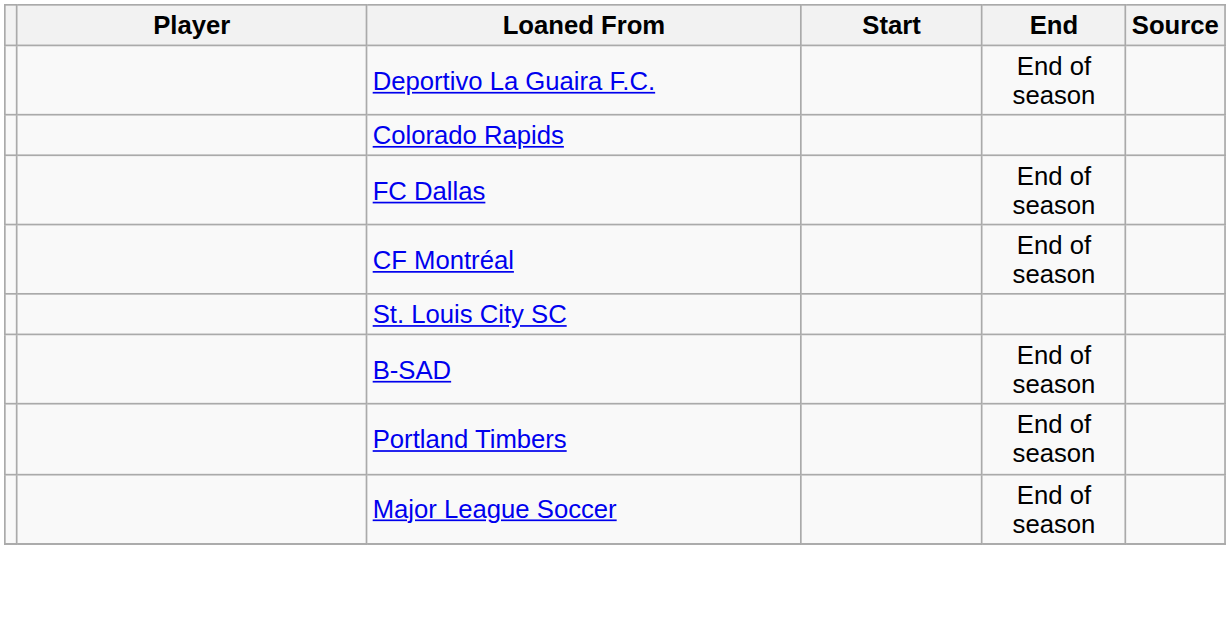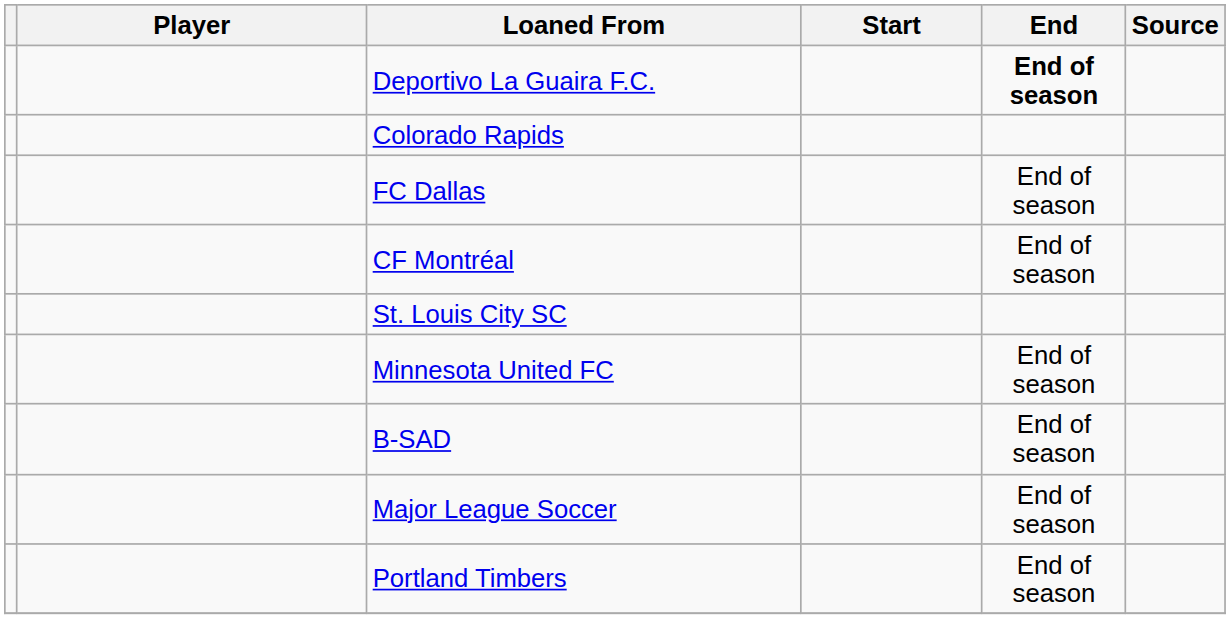 <table class="wikitable plainrowheaders sortable" style="font-size:95%">
 <tr>
 <th></th>
 <th scope="col" style="width:200px;">Player</th>
 <th scope="col" style="width:250px;">Loaned From</th>
 <th scope="col" style="width:100px;">Start</th>
 <th scope="col" style="width:78px;">End</th>
 <th>Source</th>
 </tr>
 <tr>
 <td align=center></td>
 <td></td>
 <td> <a href='#'>Deportivo La Guaira F.C.</a></td>
 <td align=center></td>
-<td align=center>End of season</td>
+<td align=center><strong>End of season</strong></td>
 <td align=center></td>
 </tr>
 <tr>
 <td align=center></td>
 <td></td>
 <td> <a href='#'>Colorado Rapids</a></td>
 <td align=center></td>
 <td align=center></td>
 <td align=center></td>
 </tr>
 <tr>
 <td align=center></td>
 <td></td>
 <td> <a href='#'>FC Dallas</a></td>
 <td align=center></td>
 <td align=center>End of season</td>
 <td align=center></td>
 </tr>
 <tr>
 <td align=center></td>
 <td></td>
 <td> <a href='#'>CF Montréal</a></td>
 <td align=center></td>
 <td align=center>End of season</td>
 <td align=center></td>
 </tr>
 <tr>
 <td align=center></td>
 <td></td>
 <td> <a href='#'>St. Louis City SC</a></td>
 <td align=center></td>
 <td align=center></td>
 <td align=center></td>
 </tr>
 <tr>
 <td align=center></td>
 <td></td>
+<td> <a href='#'>Minnesota United FC</a></td>
+<td align=center></td>
+<td align=center>End of season</td>
+<td align=center></td>
+</tr>
+<tr>
+<td align=center></td>
+<td></td>
 <td> <a href='#'>B-SAD</a></td>
+<td align=center></td>
+<td align=center>End of season</td>
+<td align=center></td>
+</tr>
+<tr>
+<td align=center></td>
+<td></td>
+<td> <a href='#'>Major League Soccer</a></td>
 <td align=center></td>
 <td align=center>End of season</td>
 <td align=center></td>
 </tr>
 <tr>
 <td align=center></td>
 <td></td>
 <td> <a href='#'>Portland Timbers</a></td>
 <td align=center></td>
 <td align=center>End of season</td>
 <td align=center></td>
 </tr>
 <tr>
-<td align=center></td>
-<td></td>
-<td> <a href='#'>Major League Soccer</a></td>
-<td align=center></td>
-<td align=center>End of season</td>
-<td align=center></td>
-</tr>
-<tr>
 </tr>
 </table>
